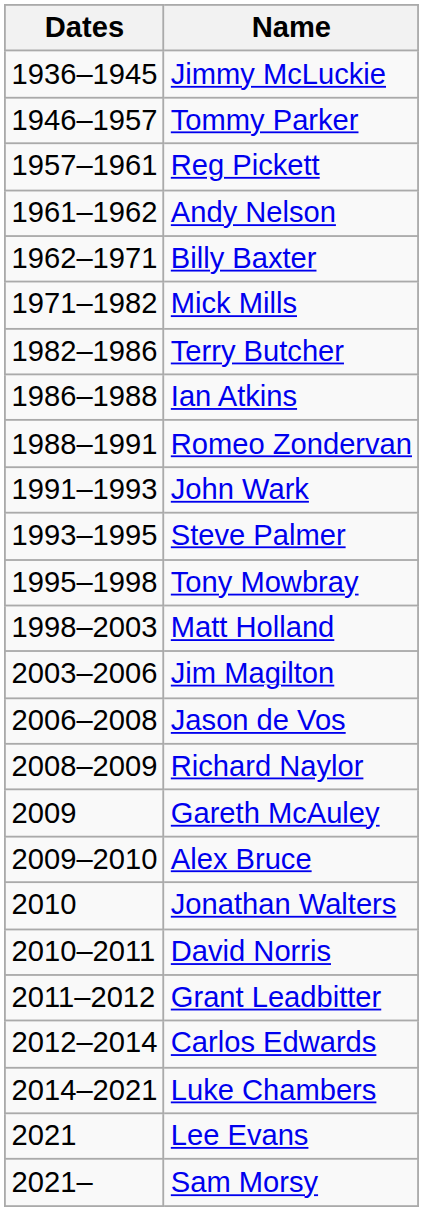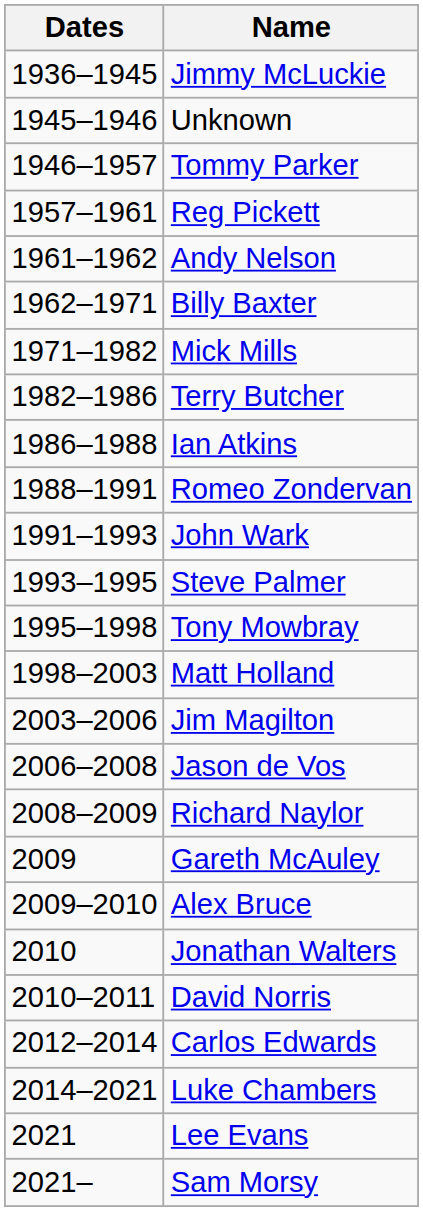 <table class="wikitable plainrowheaders unsortable">
 <tr>
 <th scope="col">Dates</th>
 <th scope="col">Name</th>
 </tr>
 <tr>
 <td>1936–1945</td>
 <td scope="row"> <a href='#'>Jimmy McLuckie</a></td>
+</tr>
+<tr>
+<td>1945–1946</td>
+<td scope="row">Unknown</td>
 </tr>
 <tr>
 <td>1946–1957</td>
 <td scope="row"> <a href='#'>Tommy Parker</a></td>
 </tr>
 <tr>
 <td>1957–1961</td>
 <td scope="row"> <a href='#'>Reg Pickett</a></td>
 </tr>
 <tr>
 <td>1961–1962</td>
 <td scope="row"> <a href='#'>Andy Nelson</a></td>
 </tr>
 <tr>
 <td>1962–1971</td>
 <td scope="row"> <a href='#'>Billy Baxter</a></td>
 </tr>
 <tr>
 <td>1971–1982</td>
 <td scope="row"> <a href='#'>Mick Mills</a></td>
 </tr>
 <tr>
 <td>1982–1986</td>
 <td scope="row"> <a href='#'>Terry Butcher</a></td>
 </tr>
 <tr>
 <td>1986–1988</td>
 <td scope="row"> <a href='#'>Ian Atkins</a></td>
 </tr>
 <tr>
 <td>1988–1991</td>
 <td scope="row"> <a href='#'>Romeo Zondervan</a></td>
 </tr>
 <tr>
 <td>1991–1993</td>
 <td scope="row"> <a href='#'>John Wark</a></td>
 </tr>
 <tr>
 <td>1993–1995</td>
 <td scope="row"> <a href='#'>Steve Palmer</a></td>
 </tr>
 <tr>
 <td>1995–1998</td>
 <td scope="row"> <a href='#'>Tony Mowbray</a></td>
 </tr>
 <tr>
 <td>1998–2003</td>
 <td scope="row"> <a href='#'>Matt Holland</a></td>
 </tr>
 <tr>
 <td>2003–2006</td>
 <td scope="row"> <a href='#'>Jim Magilton</a></td>
 </tr>
 <tr>
 <td>2006–2008</td>
 <td scope="row"> <a href='#'>Jason de Vos</a></td>
 </tr>
 <tr>
 <td>2008–2009</td>
 <td scope="row"> <a href='#'>Richard Naylor</a></td>
 </tr>
 <tr>
 <td>2009</td>
 <td scope="row"> <a href='#'>Gareth McAuley</a></td>
 </tr>
 <tr>
 <td>2009–2010</td>
 <td scope="row"> <a href='#'>Alex Bruce</a></td>
 </tr>
 <tr>
 <td>2010</td>
 <td scope="row"> <a href='#'>Jonathan Walters</a></td>
 </tr>
 <tr>
 <td>2010–2011</td>
 <td scope="row"> <a href='#'>David Norris</a></td>
 </tr>
 <tr>
-<td>2011–2012</td>
-<td scope="row"> <a href='#'>Grant Leadbitter</a></td>
-</tr>
-<tr>
 <td>2012–2014</td>
 <td scope="row"> <a href='#'>Carlos Edwards</a></td>
 </tr>
 <tr>
 <td>2014–2021</td>
 <td scope="row"> <a href='#'>Luke Chambers</a></td>
 </tr>
 <tr>
 <td>2021</td>
 <td scope="row"> <a href='#'>Lee Evans</a></td>
 </tr>
 <tr>
 <td>2021–</td>
 <td scope="row"> <a href='#'>Sam Morsy</a></td>
 </tr>
 </table>
